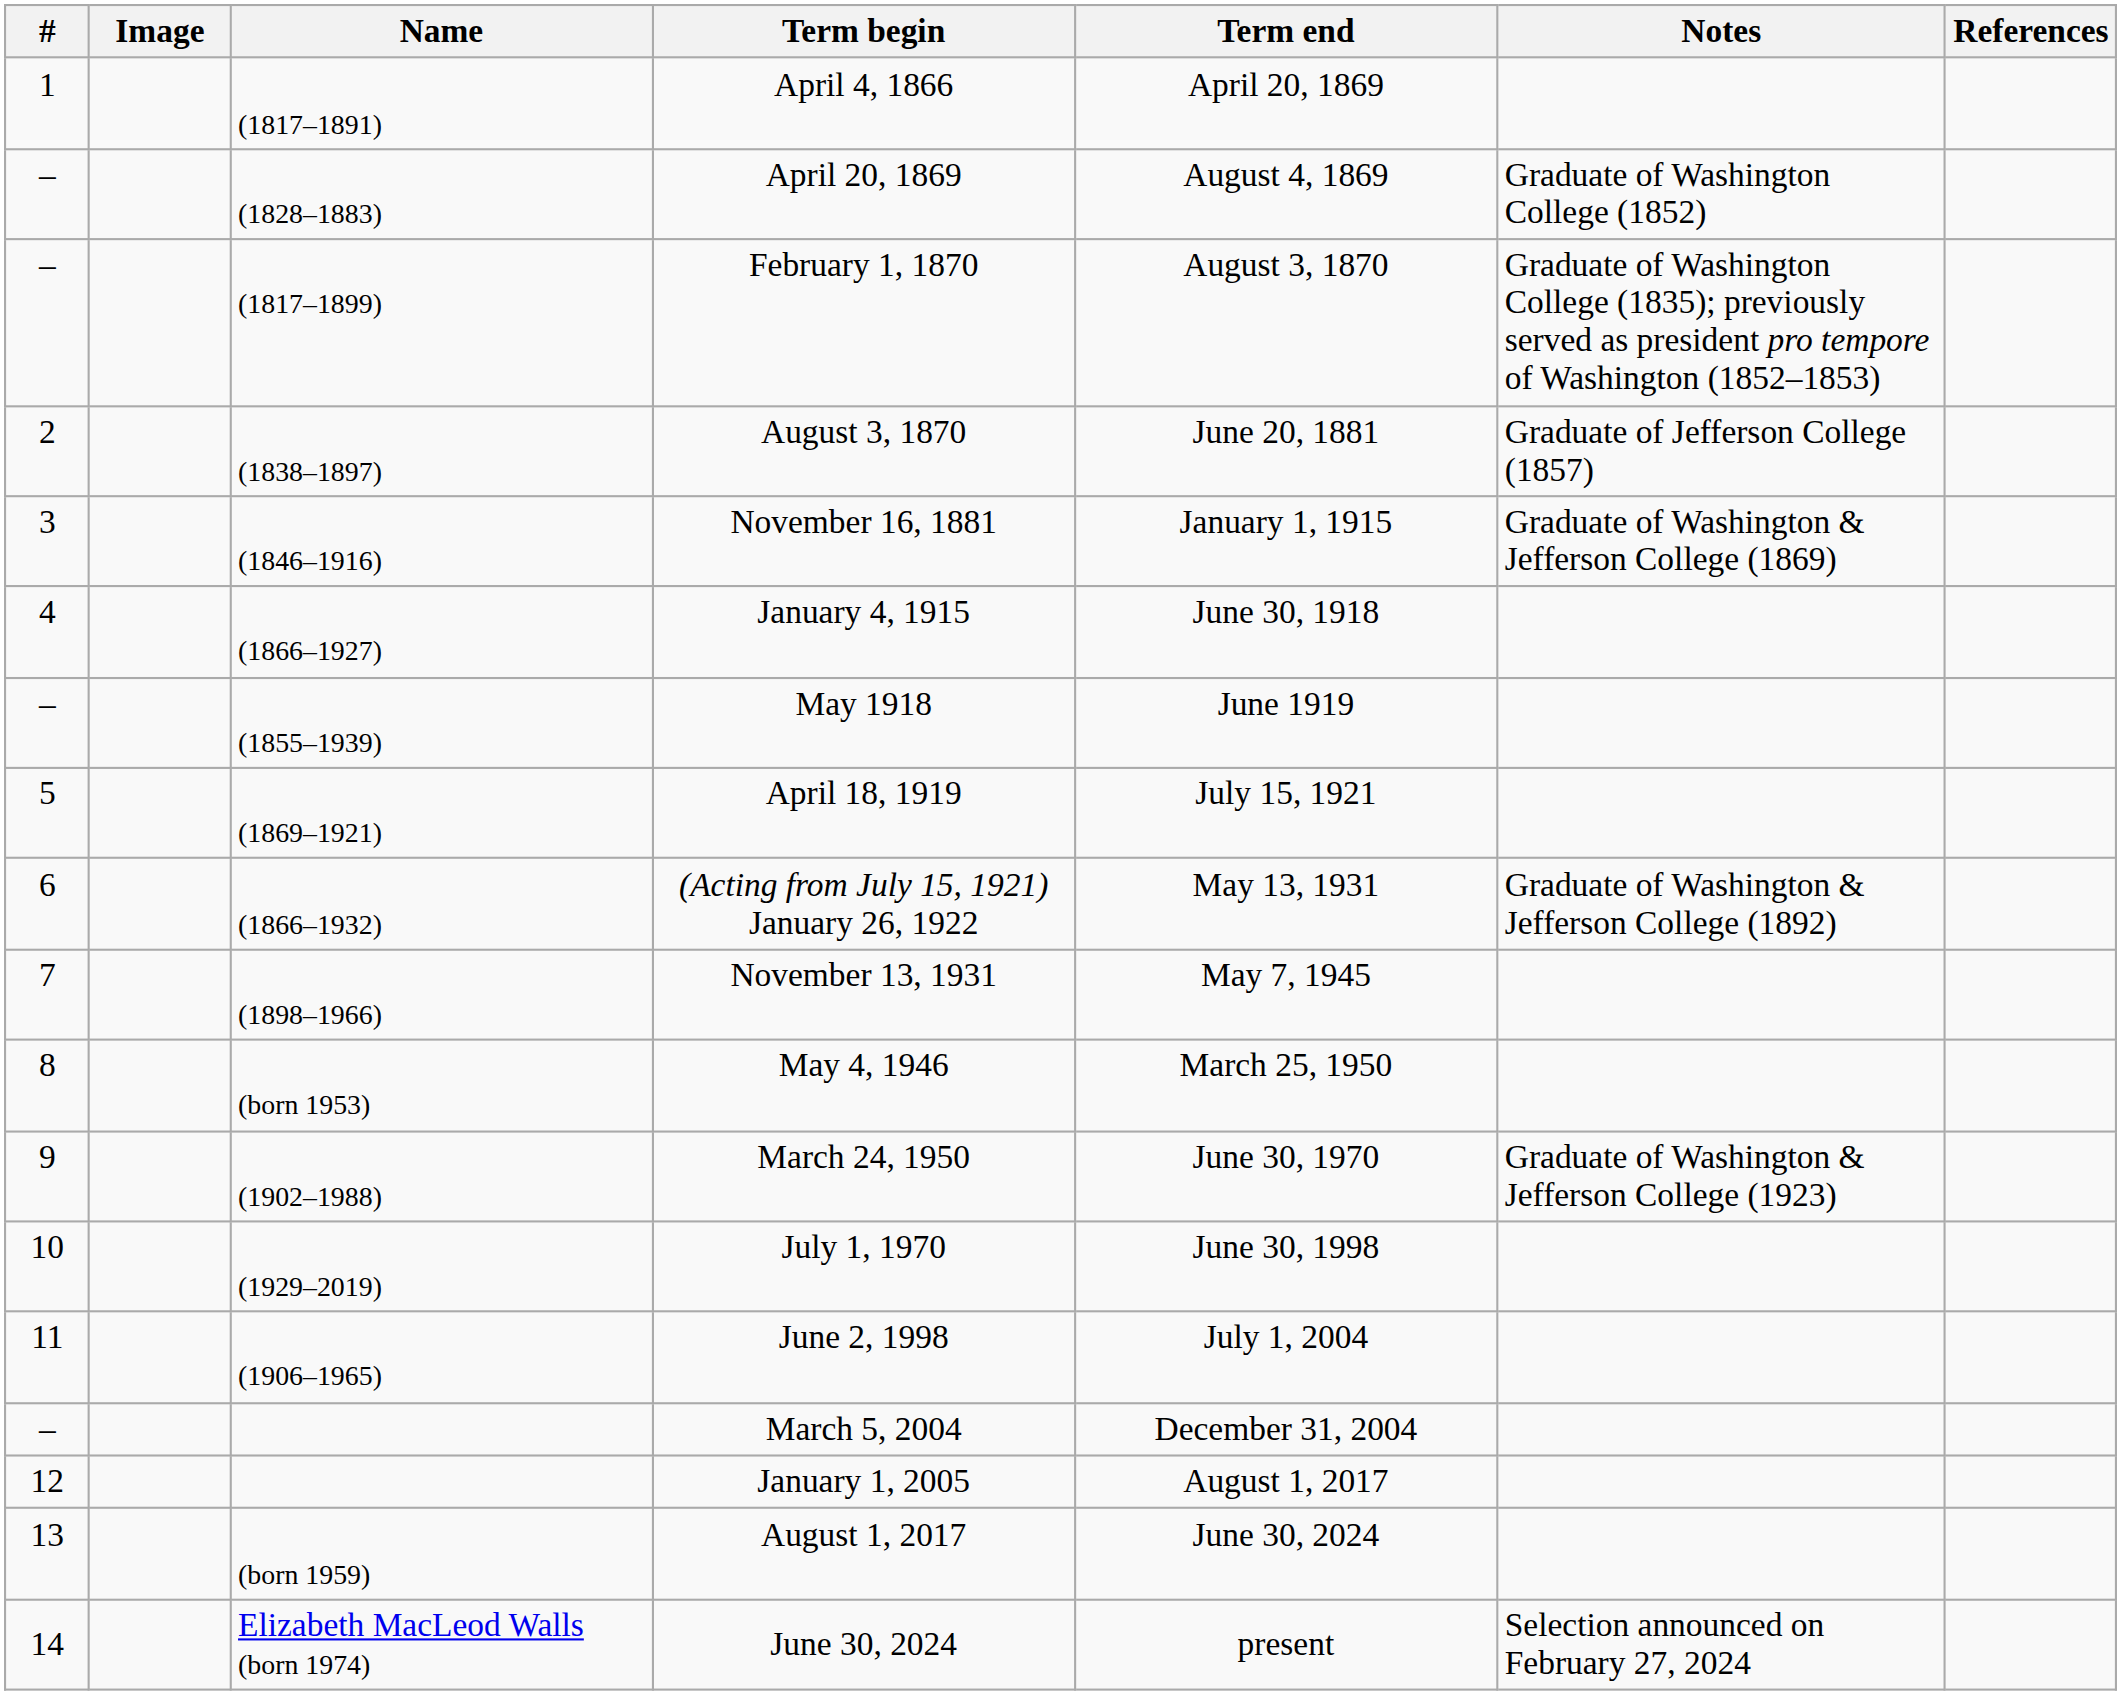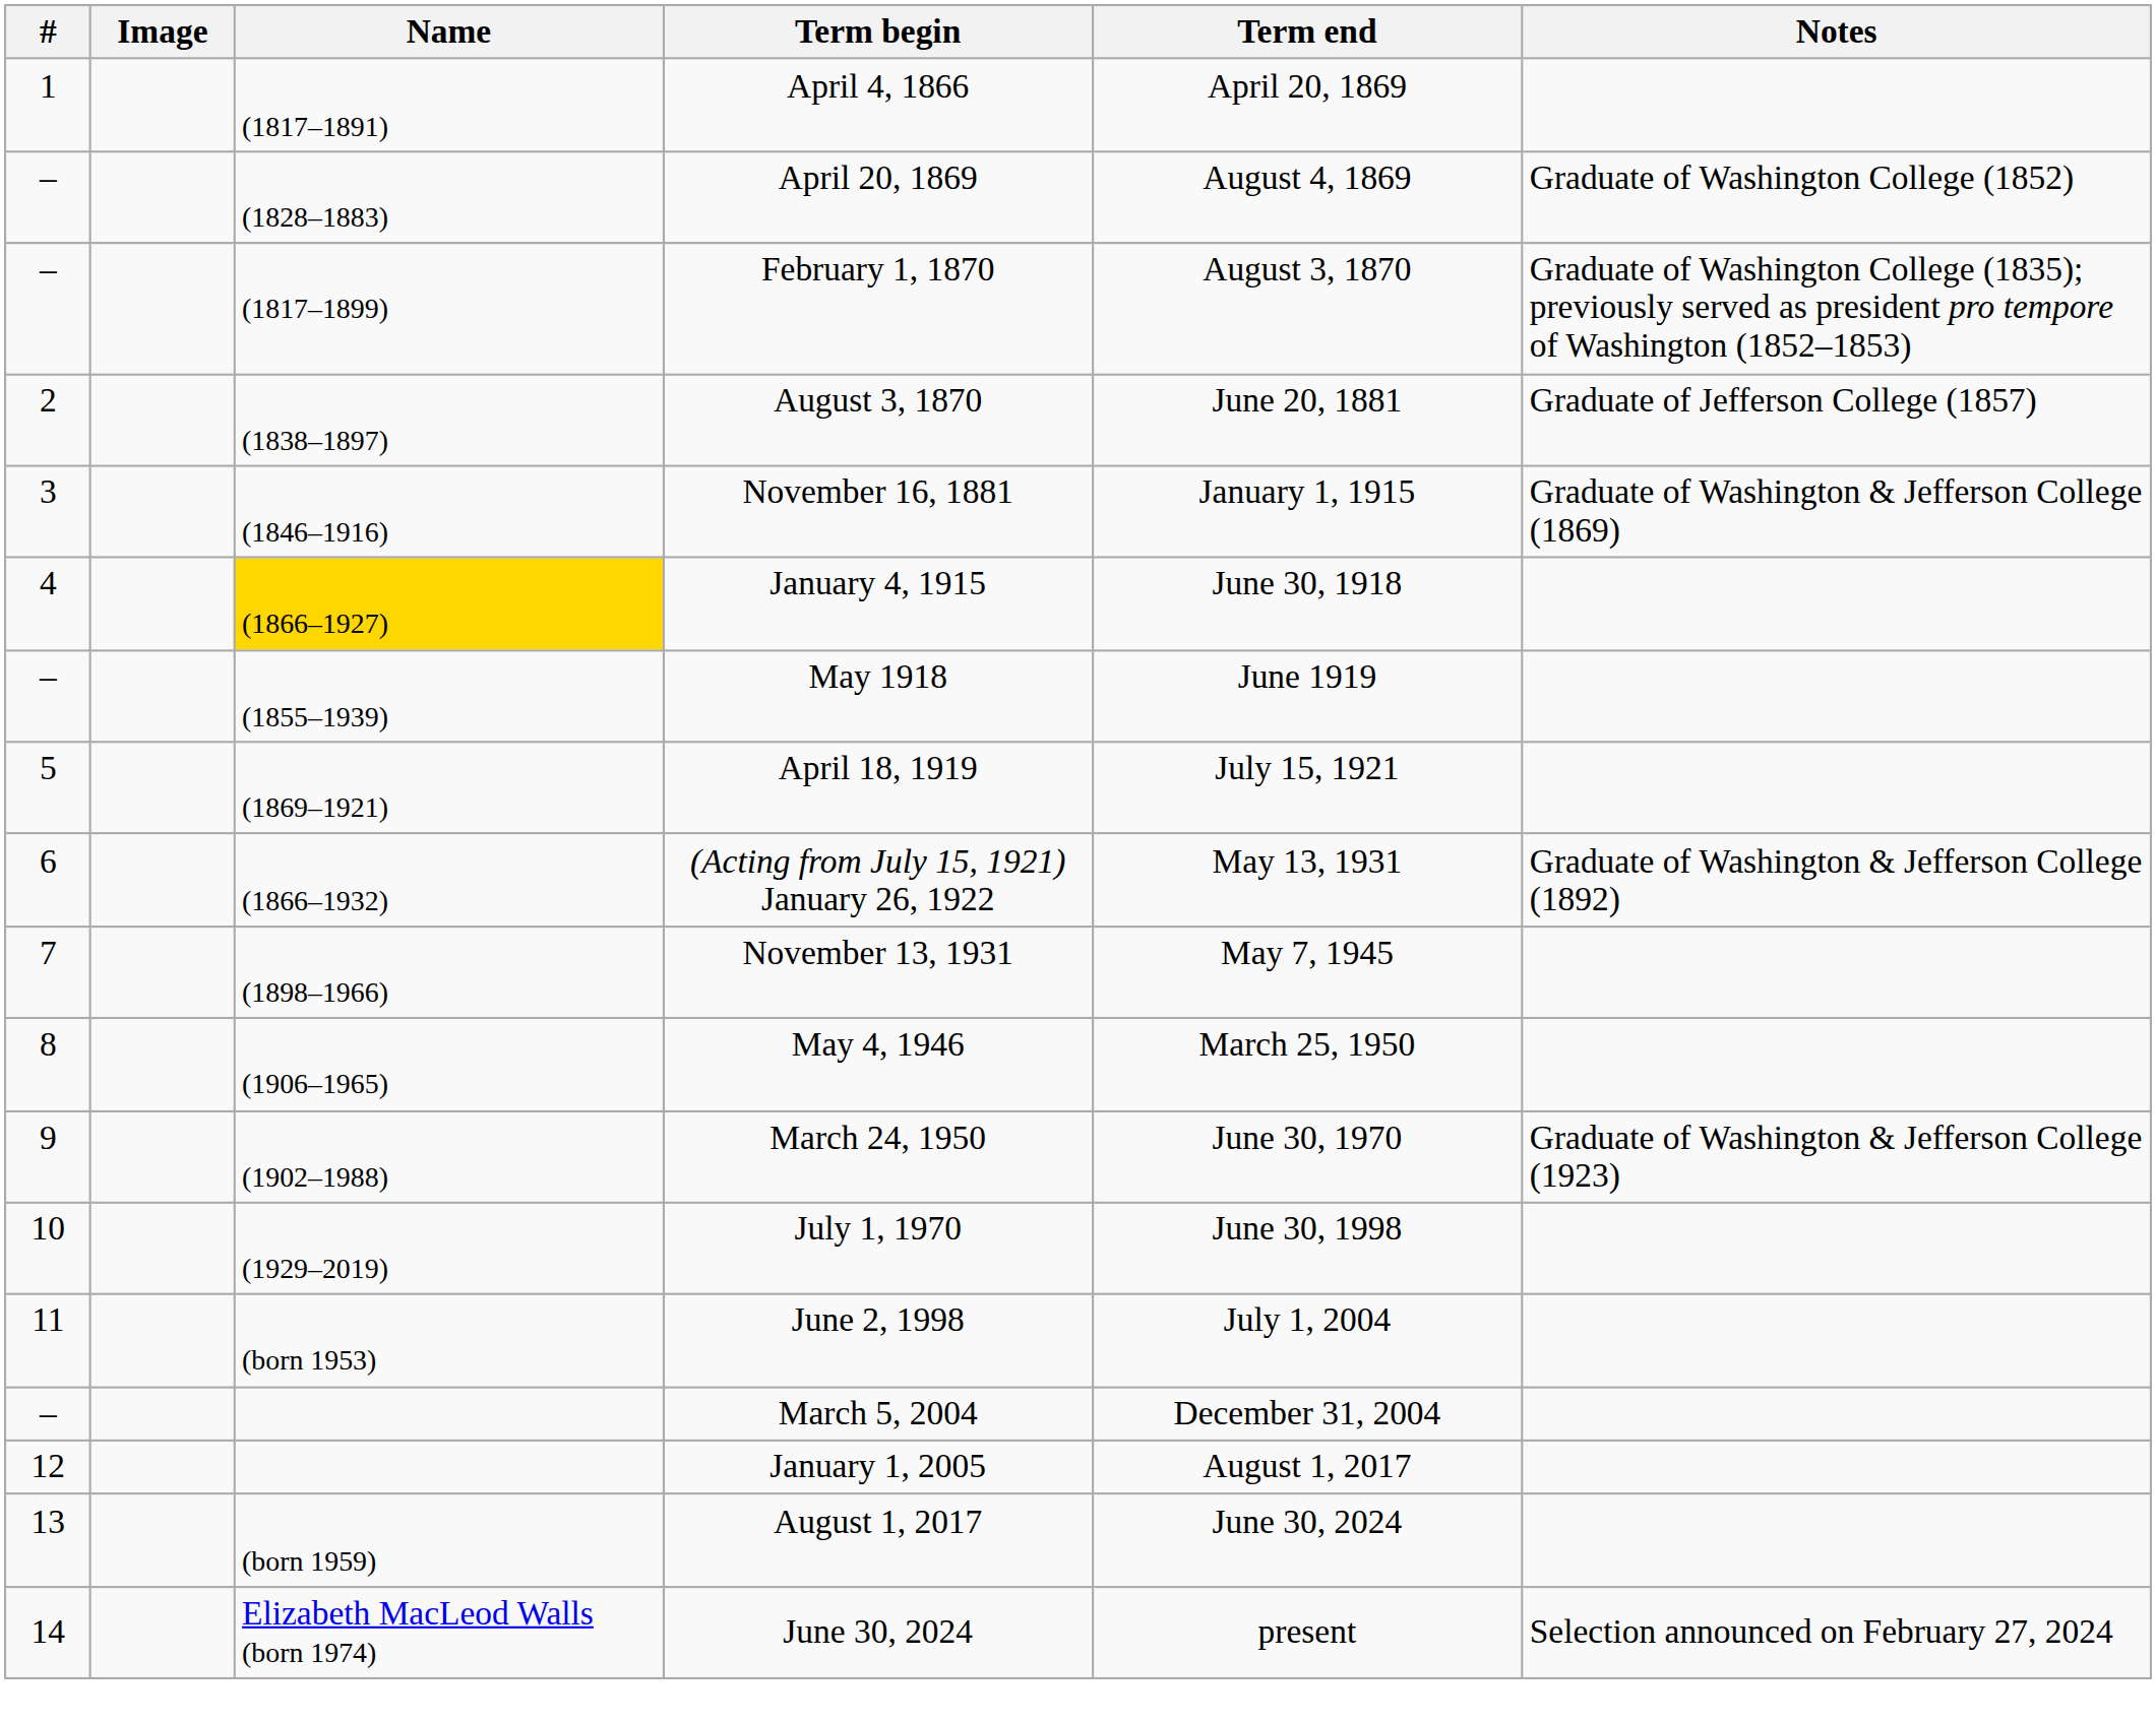 <table class="wikitable sortable" width=80%>
 <tr valign="top">
 <th scope="col" width="4%">#</th>
 <th scope="col" width="60px">Image</th>
 <th scope="col" width="20%">Name</th>
 <th scope="col" width="20%">Term begin</th>
 <th scope="col" width="20%">Term end</th>
 <th scope="col" width="*%" class="unsortable">Notes</th>
-<th scope="col" width="5%" class="unsortable">References</th>
 </tr>
 <tr valign="top">
 <td scope="row" align="center">1</td>
 <td align="center"></td>
 <td><br><small>(1817–1891)</small></td>
 <td align="center">April 4, 1866</td>
 <td align="center">April 20, 1869</td>
 <td></td>
-<td align="center"></td>
 </tr>
 <tr valign="top">
 <td scope="row" align="center">–</td>
 <td align="center"></td>
 <td><br><small>(1828–1883)</small></td>
 <td align="center">April 20, 1869</td>
 <td align="center">August 4, 1869</td>
 <td>Graduate of Washington College (1852)</td>
-<td align="center"></td>
 </tr>
 <tr valign="top">
 <td scope="row" align="center">–</td>
 <td align="center"></td>
 <td><br><small>(1817–1899)</small></td>
 <td align="center">February 1, 1870</td>
 <td align="center">August 3, 1870</td>
 <td>Graduate of Washington College (1835); previously served as president <em>pro tempore</em> of Washington (1852–1853)</td>
-<td align="center"></td>
 </tr>
 <tr valign="top">
 <td scope="row" align="center">2</td>
 <td align="center"></td>
 <td><br><small>(1838–1897)</small></td>
 <td align="center">August 3, 1870</td>
 <td align="center">June 20, 1881</td>
 <td>Graduate of Jefferson College (1857)</td>
-<td align="center"></td>
 </tr>
 <tr valign="top">
 <td scope="row" align="center">3</td>
 <td align="center"></td>
 <td><br><small>(1846–1916)</small></td>
 <td align="center">November 16, 1881</td>
 <td align="center">January 1, 1915</td>
 <td>Graduate of Washington & Jefferson College (1869)</td>
-<td align="center"></td>
 </tr>
 <tr valign="top">
 <td scope="row" align="center">4</td>
 <td align="center"></td>
-<td><br><small>(1866–1927)</small></td>
+<td style="background: gold;"><br><small>(1866–1927)</small></td>
 <td align="center">January 4, 1915</td>
 <td align="center">June 30, 1918</td>
 <td></td>
-<td align="center"></td>
 </tr>
 <tr valign="top">
 <td scope="row" align="center">–</td>
 <td align="center"></td>
 <td><br><small>(1855–1939)</small></td>
 <td align="center" data-sort-value="May 1, 1918">May 1918</td>
 <td align="center" data-sort-value="June 1, 1919">June 1919</td>
 <td></td>
-<td align="center"></td>
 </tr>
 <tr valign="top">
 <td scope="row" align="center">5</td>
 <td align="center"></td>
 <td><br><small>(1869–1921)</small></td>
 <td align="center">April 18, 1919</td>
 <td align="center">July 15, 1921</td>
 <td></td>
-<td align="center"></td>
 </tr>
 <tr valign="top">
 <td scope="row" align="center">6</td>
 <td align="center"></td>
 <td><br><small>(1866–1932)</small></td>
 <td align="center"><em>(Acting from July 15, 1921)</em> January 26, 1922</td>
 <td align="center">May 13, 1931</td>
 <td>Graduate of Washington & Jefferson College (1892)</td>
-<td align="center"></td>
 </tr>
 <tr valign="top">
 <td scope="row" align="center">7</td>
 <td align="center"></td>
 <td><br><small>(1898–1966)</small></td>
 <td align="center">November 13, 1931</td>
 <td align="center">May 7, 1945</td>
 <td></td>
-<td align="center"></td>
 </tr>
 <tr valign="top">
 <td scope="row" align="center">8</td>
 <td align="center"></td>
-<td><br><small>(born 1953)</small></td>
+<td><br><small>(1906–1965)</small></td>
 <td align="center">May 4, 1946</td>
 <td align="center">March 25, 1950</td>
 <td></td>
-<td align="center"></td>
 </tr>
 <tr valign="top">
 <td scope="row" align="center">9</td>
 <td align="center"></td>
 <td><br><small>(1902–1988)</small></td>
 <td align="center">March 24, 1950</td>
 <td align="center">June 30, 1970</td>
 <td>Graduate of Washington & Jefferson College (1923)</td>
-<td align="center"></td>
 </tr>
 <tr valign="top">
 <td scope="row" align="center">10</td>
 <td align="center"></td>
 <td><br><small>(1929–2019)</small></td>
 <td align="center">July 1, 1970</td>
 <td align="center">June 30, 1998</td>
 <td></td>
-<td align="center"></td>
 </tr>
 <tr valign="top">
 <td scope="row" align="center">11</td>
 <td align="center"></td>
-<td><br><small>(1906–1965)</small></td>
+<td><br><small>(born 1953)</small></td>
 <td align="center">June 2, 1998</td>
 <td align="center">July 1, 2004</td>
 <td></td>
-<td align="center"></td>
 </tr>
 <tr valign="top">
 <td scope="row" align="center">–</td>
 <td align="center"></td>
 <td></td>
 <td align="center">March 5, 2004</td>
 <td align="center">December 31, 2004</td>
 <td></td>
-<td align="center"></td>
 </tr>
 <tr valign="top">
 <td scope="row" align="center">12</td>
 <td align="center"></td>
 <td></td>
 <td align="center">January 1, 2005</td>
 <td align="center">August 1, 2017</td>
 <td></td>
-<td align="center"></td>
 </tr>
 <tr valign="top">
 <td scope="row" align="center">13</td>
 <td align="center"></td>
 <td><br><small>(born 1959)</small></td>
 <td align="center">August 1, 2017</td>
 <td align="center">June 30, 2024</td>
-<td></td>
 <td></td>
 </tr>
 <tr>
 <td scope="row" align="center">14</td>
 <td></td>
 <td><a href='#'>Elizabeth MacLeod Walls</a><br><small>(born 1974)</small></td>
 <td align="center">June 30, 2024</td>
 <td align="center">present</td>
 <td>Selection announced on February 27, 2024</td>
-<td align="center"></td>
 </tr>
 </table>
